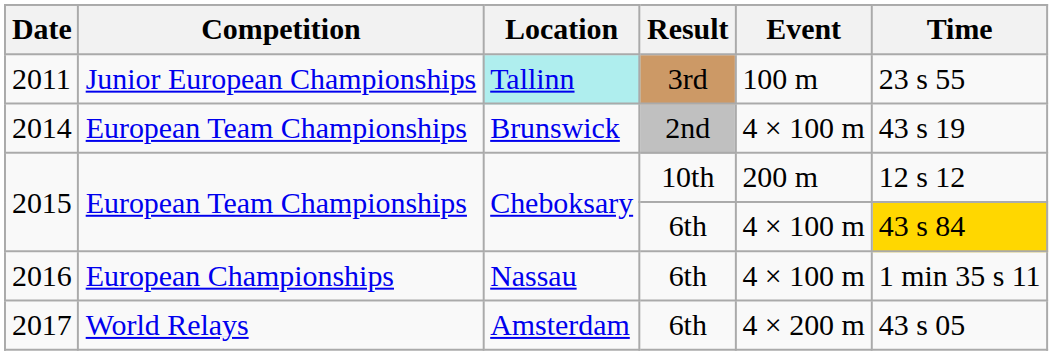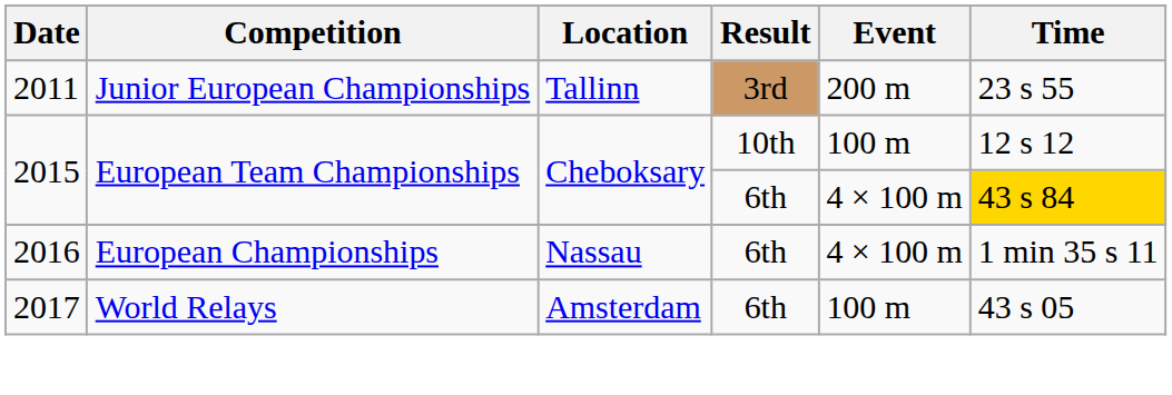 <table class="wikitable" style="border-collapse: collapse; font-size: 95%; margin-bottom: 10px;">
 <tr>
 <th scope="col">Date</th>
 <th scope="col">Competition</th>
 <th scope="col">Location</th>
 <th scope="col">Result</th>
 <th scope="col">Event</th>
 <th scope="col">Time</th>
 </tr>
 <tr>
 <td>2011</td>
 <td><a href='#'>Junior European Championships</a></td>
-<td style="background: paleturquoise;"><a href='#'>Tallinn</a></td>
+<td><a href='#'>Tallinn</a></td>
 <td align="center" bgcolor="cc9966">3rd</td>
-<td>100 m</td>
+<td>200 m</td>
 <td>23 s 55</td>
-</tr>
-<tr>
-<td>2014</td>
-<td><a href='#'>European Team Championships</a></td>
-<td><a href='#'>Brunswick</a></td>
-<td align="center" bgcolor="silver">2nd</td>
-<td>4 × 100 m</td>
-<td>43 s 19</td>
 </tr>
 <tr>
 <td rowspan="2">2015</td>
 <td rowspan="2"><a href='#'>European Team Championships</a></td>
 <td rowspan="2"><a href='#'>Cheboksary</a></td>
 <td align="center">10th</td>
-<td>200 m</td>
+<td>100 m</td>
 <td>12 s 12</td>
 </tr>
 <tr>
 <td align="center">6th</td>
 <td>4 × 100 m</td>
 <td style="background: gold;">43 s 84</td>
 </tr>
 <tr>
 <td>2016</td>
 <td><a href='#'>European Championships</a></td>
 <td><a href='#'>Nassau</a></td>
 <td align="center">6th</td>
 <td>4 × 100 m</td>
 <td>1 min 35 s 11</td>
 </tr>
 <tr>
 <td>2017</td>
 <td><a href='#'>World Relays</a></td>
 <td><a href='#'>Amsterdam</a></td>
 <td align="center">6th</td>
-<td>4 × 200 m</td>
+<td>100 m</td>
 <td>43 s 05</td>
 </tr>
 </table>
